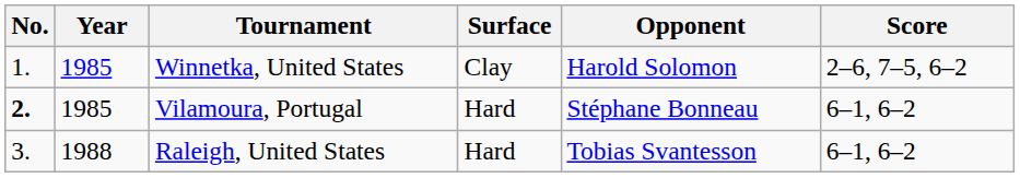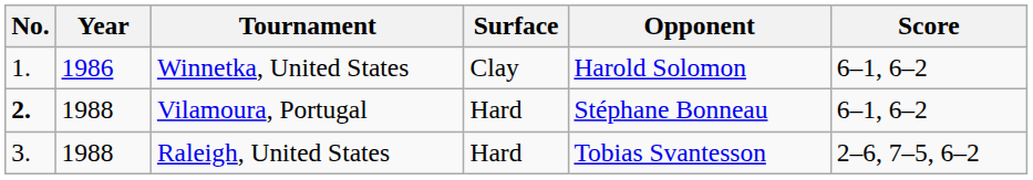 <table class="wikitable" style=font-size:97%>
 <tr>
 <th width=20>No.</th>
 <th width=50>Year</th>
 <th width=180>Tournament</th>
 <th width=55>Surface</th>
 <th width=150>Opponent</th>
 <th width=110>Score</th>
 </tr>
 <tr>
 <td>1.</td>
-<td><a href='#'>1985</a></td>
+<td><a href='#'>1986</a></td>
 <td><a href='#'>Winnetka</a>, United States</td>
 <td>Clay</td>
 <td> <a href='#'>Harold Solomon</a></td>
-<td>2–6, 7–5, 6–2</td>
+<td>6–1, 6–2</td>
 </tr>
 <tr>
 <td><strong>2.</strong></td>
-<td>1985</td>
+<td>1988</td>
 <td><a href='#'>Vilamoura</a>, Portugal</td>
 <td>Hard</td>
 <td> <a href='#'>Stéphane Bonneau</a></td>
 <td>6–1, 6–2</td>
 </tr>
 <tr>
 <td>3.</td>
 <td>1988</td>
 <td><a href='#'>Raleigh</a>, United States</td>
 <td>Hard</td>
 <td> <a href='#'>Tobias Svantesson</a></td>
-<td>6–1, 6–2</td>
+<td>2–6, 7–5, 6–2</td>
 </tr>
 </table>
